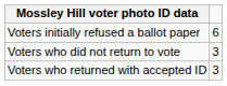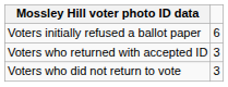 <table class="wikitable">
 <tr>
 <th>Mossley Hill voter photo ID data</th>
 </tr>
 <tr>
 <td style="text-align:left">Voters initially refused a ballot paper</td>
 <td style="text-align:center">6</td>
 </tr>
 <tr>
+<td style="text-align:left">Voters who returned with accepted ID</td>
+<td style="text-align:center">3</td>
+</tr>
+<tr>
 <td style="text-align:left">Voters who did not return to vote</td>
 <td style="text-align:center">3</td>
 </tr>
-<tr>
-<td style="text-align:left">Voters who returned with accepted ID</td>
-<td style="text-align:center">3</td>
-</tr>
 </table>
